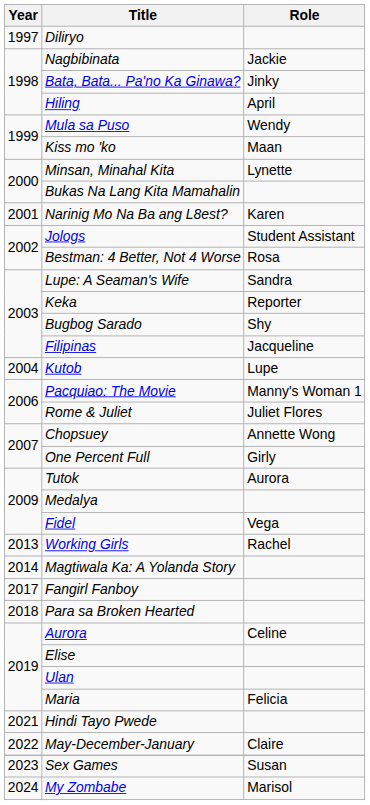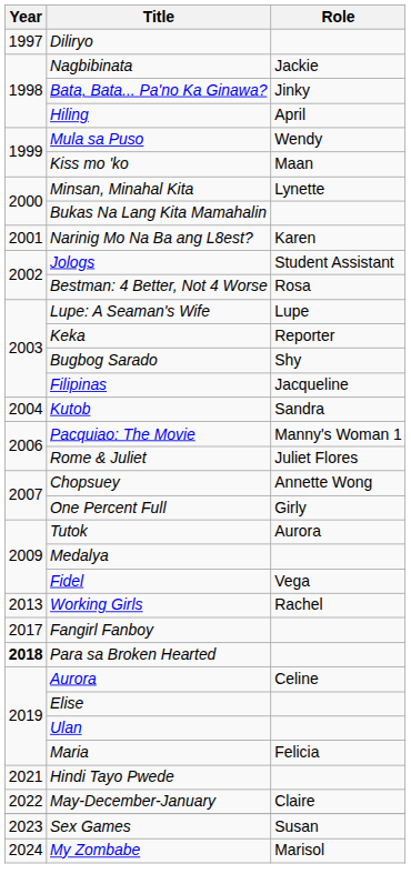 <table class="wikitable sortable">
 <tr>
 <th>Year</th>
 <th>Title</th>
 <th>Role</th>
 </tr>
 <tr>
 <td>1997</td>
 <td><em>Diliryo</em></td>
 <td></td>
 </tr>
 <tr>
 <td rowspan="3">1998</td>
 <td><em>Nagbibinata</em></td>
 <td>Jackie</td>
 </tr>
 <tr>
 <td><em><a href='#'>Bata, Bata... Pa'no Ka Ginawa?</a></em></td>
 <td>Jinky</td>
 </tr>
 <tr>
 <td><em><a href='#'>Hiling</a></em></td>
 <td>April</td>
 </tr>
 <tr>
 <td rowspan="2">1999</td>
 <td><em><a href='#'>Mula sa Puso</a></em></td>
 <td>Wendy</td>
 </tr>
 <tr>
 <td><em>Kiss mo 'ko</em></td>
 <td>Maan</td>
 </tr>
 <tr>
 <td rowspan="2">2000</td>
 <td><em>Minsan, Minahal Kita</em></td>
 <td>Lynette</td>
 </tr>
 <tr>
 <td><em>Bukas Na Lang Kita Mamahalin</em></td>
 <td></td>
 </tr>
 <tr>
 <td>2001</td>
 <td><em>Narinig Mo Na Ba ang L8est?</em></td>
 <td>Karen</td>
 </tr>
 <tr>
 <td rowspan="2">2002</td>
 <td><em><a href='#'>Jologs</a></em></td>
 <td>Student Assistant</td>
 </tr>
 <tr>
 <td><em>Bestman: 4 Better, Not 4 Worse</em></td>
 <td>Rosa</td>
 </tr>
 <tr>
 <td rowspan="4">2003</td>
 <td><em>Lupe: A Seaman's Wife</em></td>
-<td>Sandra</td>
+<td>Lupe</td>
 </tr>
 <tr>
 <td><em>Keka</em></td>
 <td>Reporter</td>
 </tr>
 <tr>
 <td><em>Bugbog Sarado</em></td>
 <td>Shy</td>
 </tr>
 <tr>
 <td><em><a href='#'>Filipinas</a></em></td>
 <td>Jacqueline</td>
 </tr>
 <tr>
 <td>2004</td>
 <td><em><a href='#'>Kutob</a></em></td>
-<td>Lupe</td>
+<td>Sandra</td>
 </tr>
 <tr>
 <td rowspan="2">2006</td>
 <td><em><a href='#'>Pacquiao: The Movie</a></em></td>
 <td>Manny's Woman 1</td>
 </tr>
 <tr>
 <td><em>Rome & Juliet</em></td>
 <td>Juliet Flores</td>
 </tr>
 <tr>
 <td rowspan="2">2007</td>
 <td><em>Chopsuey</em></td>
 <td>Annette Wong</td>
 </tr>
 <tr>
 <td><em>One Percent Full</em></td>
 <td>Girly</td>
 </tr>
 <tr>
 <td rowspan="3">2009</td>
 <td><em>Tutok</em></td>
 <td>Aurora</td>
 </tr>
 <tr>
 <td><em>Medalya</em></td>
 <td></td>
 </tr>
 <tr>
 <td><em><a href='#'>Fidel</a></em></td>
 <td>Vega</td>
 </tr>
 <tr>
 <td>2013</td>
 <td><em><a href='#'>Working Girls</a></em></td>
 <td>Rachel</td>
 </tr>
 <tr>
-<td>2014</td>
-<td><em>Magtiwala Ka: A Yolanda Story</em></td>
-<td></td>
-</tr>
-<tr>
 <td>2017</td>
 <td><em>Fangirl Fanboy</em></td>
 <td></td>
 </tr>
 <tr>
-<td>2018</td>
+<td><strong>2018</strong></td>
 <td><em>Para sa Broken Hearted</em></td>
 <td></td>
 </tr>
 <tr>
 <td rowspan="4">2019</td>
 <td><em><a href='#'>Aurora</a></em></td>
 <td>Celine</td>
 </tr>
 <tr>
 <td><em>Elise</em></td>
 <td></td>
 </tr>
 <tr>
 <td><em><a href='#'>Ulan</a></em></td>
 <td></td>
 </tr>
 <tr>
 <td><em>Maria</em></td>
 <td>Felicia</td>
 </tr>
 <tr>
 <td>2021</td>
 <td><em>Hindi Tayo Pwede</em></td>
 <td></td>
 </tr>
 <tr>
 <td>2022</td>
 <td><em>May-December-January</em></td>
 <td>Claire</td>
 </tr>
 <tr>
 </tr>
 <tr>
 <td>2023</td>
 <td><em>Sex Games</em></td>
 <td>Susan</td>
 </tr>
 <tr>
 <td>2024</td>
 <td><em><a href='#'>My Zombabe</a></em></td>
 <td>Marisol</td>
 </tr>
 </table>
